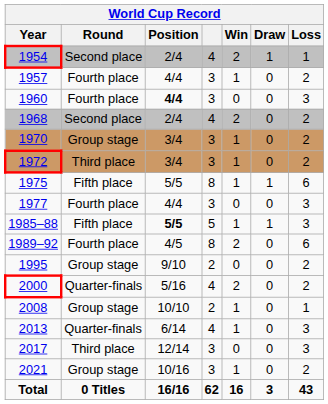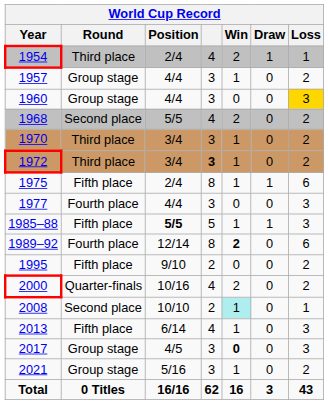 <table class="wikitable" style="text-align: center;">
 <tr>
 <th colspan=9><a href='#'>World Cup Record</a></th>
 </tr>
 <tr>
 <th>Year</th>
 <th>Round</th>
 <th>Position</th>
 <th></th>
 <th>Win</th>
 <th>Draw</th>
 <th>Loss</th>
 </tr>
 <tr style="background:silver;">
 <td style="border: 3px solid red"> <a href='#'>1954</a></td>
-<td>Second place</td>
+<td>Third place</td>
 <td>2/4</td>
 <td>4</td>
 <td>2</td>
 <td>1</td>
 <td>1</td>
 </tr>
 <tr>
 <td> <a href='#'>1957</a></td>
-<td>Fourth place</td>
+<td>Group stage</td>
 <td>4/4</td>
 <td>3</td>
 <td>1</td>
 <td>0</td>
 <td>2</td>
 </tr>
 <tr>
 <td> <a href='#'>1960</a></td>
-<td>Fourth place</td>
-<td><strong>4/4</strong></td>
+<td>Group stage</td>
+<td>4/4</td>
 <td>3</td>
 <td>0</td>
 <td>0</td>
-<td>3</td>
+<td style="background: gold;">3</td>
 </tr>
 <tr style="background:silver;">
 <td> <a href='#'>1968</a></td>
 <td>Second place</td>
-<td>2/4</td>
+<td>5/5</td>
 <td>4</td>
 <td>2</td>
 <td>0</td>
 <td>2</td>
 </tr>
 <tr style="background:#c96;">
 <td> <a href='#'>1970</a></td>
-<td>Group stage</td>
+<td>Third place</td>
 <td>3/4</td>
 <td>3</td>
 <td>1</td>
 <td>0</td>
 <td>2</td>
 </tr>
 <tr style="background:#c96;">
 <td style="border: 3px solid red"> <a href='#'>1972</a></td>
 <td>Third place</td>
 <td>3/4</td>
-<td>3</td>
+<td><strong>3</strong></td>
 <td>1</td>
 <td>0</td>
 <td>2</td>
 </tr>
 <tr>
 <td> <a href='#'>1975</a></td>
 <td>Fifth place</td>
-<td>5/5</td>
+<td>2/4</td>
 <td>8</td>
 <td>1</td>
 <td>1</td>
 <td>6</td>
 </tr>
 <tr>
 <td> <a href='#'>1977</a></td>
 <td>Fourth place</td>
 <td>4/4</td>
 <td>3</td>
 <td>0</td>
 <td>0</td>
 <td>3</td>
 </tr>
 <tr>
 <td><a href='#'>1985–88</a></td>
 <td>Fifth place</td>
 <td><strong>5/5</strong></td>
 <td>5</td>
 <td>1</td>
 <td>1</td>
 <td>3</td>
 </tr>
 <tr>
 <td><a href='#'>1989–92</a></td>
 <td>Fourth place</td>
-<td>4/5</td>
+<td>12/14</td>
 <td>8</td>
-<td>2</td>
+<td><strong>2</strong></td>
 <td>0</td>
 <td>6</td>
 </tr>
 <tr>
 <td> <a href='#'>1995</a></td>
-<td>Group stage</td>
+<td>Fifth place</td>
 <td>9/10</td>
 <td>2</td>
 <td>0</td>
 <td>0</td>
 <td>2</td>
 </tr>
 <tr>
 <td style="border: 3px solid red">   <a href='#'>2000</a></td>
 <td>Quarter-finals</td>
-<td>5/16</td>
+<td>10/16</td>
 <td>4</td>
 <td>2</td>
 <td>0</td>
 <td>2</td>
 </tr>
 <tr>
 <td> <a href='#'>2008</a></td>
-<td>Group stage</td>
+<td>Second place</td>
 <td>10/10</td>
 <td>2</td>
-<td>1</td>
+<td style="background: paleturquoise;">1</td>
 <td>0</td>
 <td>1</td>
 </tr>
 <tr>
 <td> <a href='#'>2013</a></td>
-<td>Quarter-finals</td>
+<td>Fifth place</td>
 <td>6/14</td>
 <td>4</td>
 <td>1</td>
 <td>0</td>
 <td>3</td>
 </tr>
 <tr>
 <td> <a href='#'>2017</a></td>
-<td>Third place</td>
-<td>12/14</td>
+<td>Group stage</td>
+<td>4/5</td>
 <td>3</td>
-<td>0</td>
+<td><strong>0</strong></td>
 <td>0</td>
 <td>3</td>
 </tr>
 <tr>
 <td> <a href='#'>2021</a></td>
 <td>Group stage</td>
-<td>10/16</td>
+<td>5/16</td>
 <td>3</td>
 <td>1</td>
 <td>0</td>
 <td>2</td>
 </tr>
 <tr>
 <td><strong>Total</strong></td>
 <td><strong>0 Titles</strong></td>
 <td><strong>16/16</strong></td>
 <td><strong>62</strong></td>
 <td><strong>16</strong></td>
 <td><strong>3</strong></td>
 <td><strong>43</strong></td>
 </tr>
 </table>
